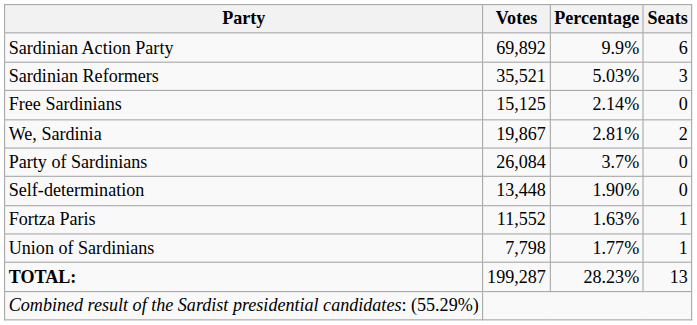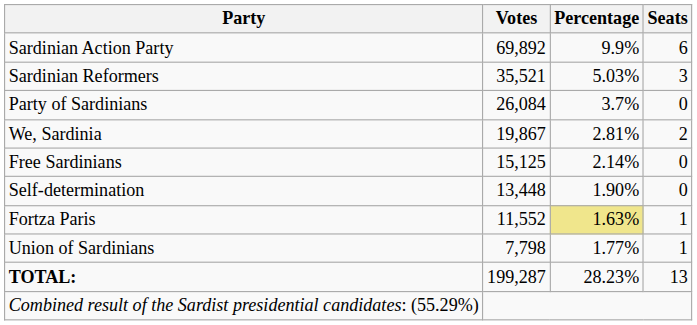 <table class="wikitable mw-collapsible" style="text-align:right">
 <tr>
 <th>Party</th>
 <th>Votes</th>
 <th>Percentage</th>
 <th>Seats</th>
 </tr>
 <tr>
 <td style="text-align:left;">Sardinian Action Party</td>
 <td>69,892</td>
 <td>9.9%</td>
 <td>6</td>
 </tr>
 <tr>
 <td style="text-align:left;">Sardinian Reformers</td>
 <td>35,521</td>
 <td>5.03%</td>
 <td>3</td>
 </tr>
 <tr>
-<td style="text-align:left;">Free Sardinians</td>
-<td>15,125</td>
-<td>2.14%</td>
+<td style="text-align:left;">Party of Sardinians</td>
+<td>26,084</td>
+<td>3.7%</td>
 <td>0</td>
 </tr>
 <tr>
 <td style="text-align:left;">We, Sardinia</td>
 <td>19,867</td>
 <td>2.81%</td>
 <td>2</td>
 </tr>
 <tr>
-<td style="text-align:left;">Party of Sardinians</td>
-<td>26,084</td>
-<td>3.7%</td>
+<td style="text-align:left;">Free Sardinians</td>
+<td>15,125</td>
+<td>2.14%</td>
 <td>0</td>
 </tr>
 <tr>
 <td style="text-align:left;">Self-determination</td>
 <td>13,448</td>
 <td>1.90%</td>
 <td>0</td>
 </tr>
 <tr>
 <td style="text-align:left;">Fortza Paris</td>
 <td>11,552</td>
-<td>1.63%</td>
+<td style="background: khaki;">1.63%</td>
 <td>1</td>
 </tr>
 <tr>
 <td style="text-align:left;">Union of Sardinians</td>
 <td>7,798</td>
 <td>1.77%</td>
 <td>1</td>
 </tr>
 <tr>
 <td style="text-align:left;"><strong>TOTAL:</strong></td>
 <td>199,287</td>
 <td>28.23%</td>
 <td>13</td>
 </tr>
 <tr>
 <td><em>Combined result of the Sardist presidential candidates</em>:  (55.29%)</td>
 </tr>
 </table>
